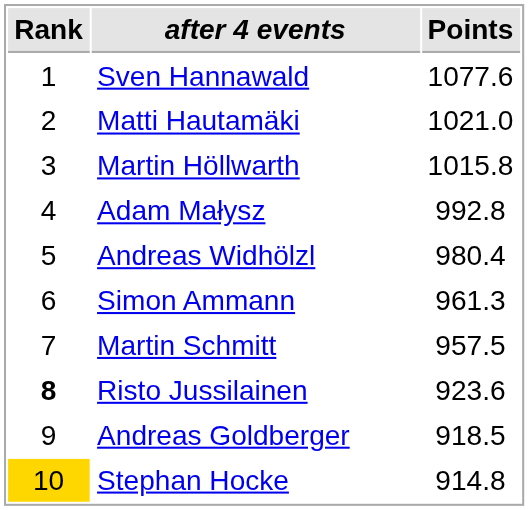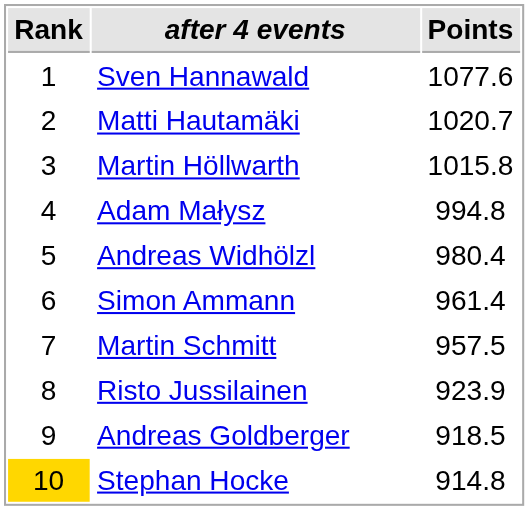 <table cellspacing="1" cellpadding="3" style="border:1px solid #AAAAAA;font-size:86%">
 <tr bgcolor="#E4E4E4">
 <th style="border-bottom:1px solid #AAAAAA" width=10>Rank</th>
 <th style="border-bottom:1px solid #AAAAAA" width=155><em>after 4 events</em></th>
 <th style="border-bottom:1px solid #AAAAAA" width=40>Points</th>
 </tr>
 <tr>
 <td style="text-align: center;">1</td>
 <td> <a href='#'>Sven Hannawald</a></td>
 <td align="center">1077.6</td>
 </tr>
 <tr>
 <td style="text-align: center;">2</td>
 <td> <a href='#'>Matti Hautamäki</a></td>
-<td align="center">1021.0</td>
+<td align="center">1020.7</td>
 </tr>
 <tr>
 <td style="text-align: center;">3</td>
 <td> <a href='#'>Martin Höllwarth</a></td>
 <td align="center">1015.8</td>
 </tr>
 <tr>
 <td style="text-align: center;">4</td>
 <td> <a href='#'>Adam Małysz</a></td>
-<td align="center">992.8</td>
+<td align="center">994.8</td>
 </tr>
 <tr>
 <td style="text-align: center;">5</td>
 <td> <a href='#'>Andreas Widhölzl</a></td>
 <td align="center">980.4</td>
 </tr>
 <tr>
 <td style="text-align: center;">6</td>
 <td> <a href='#'>Simon Ammann</a></td>
-<td align="center">961.3</td>
+<td align="center">961.4</td>
 </tr>
 <tr>
 <td style="text-align: center;">7</td>
 <td> <a href='#'>Martin Schmitt</a></td>
 <td align="center">957.5</td>
 </tr>
 <tr>
-<td style="text-align: center;"><strong>8</strong></td>
+<td style="text-align: center;">8</td>
 <td> <a href='#'>Risto Jussilainen</a></td>
-<td align="center">923.6</td>
+<td align="center">923.9</td>
 </tr>
 <tr>
 <td style="text-align: center;">9</td>
 <td> <a href='#'>Andreas Goldberger</a></td>
 <td align="center">918.5</td>
 </tr>
 <tr>
 <td style="background: gold; text-align: center;">10</td>
 <td> <a href='#'>Stephan Hocke</a></td>
 <td align="center">914.8</td>
 </tr>
 </table>
